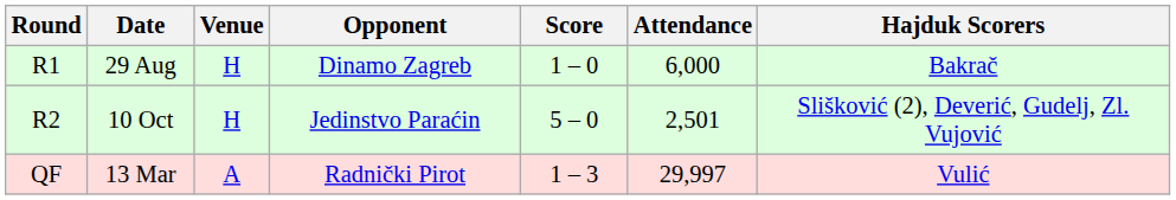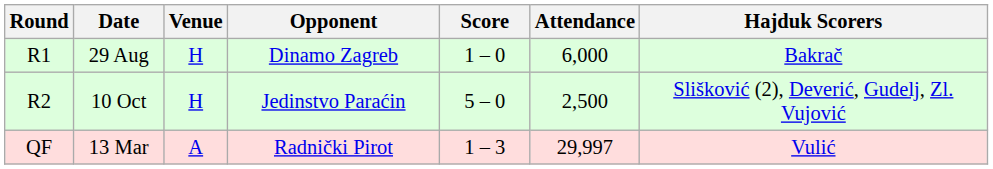 <table class="wikitable sortable" style="text-align: center; font-size:95%;">
 <tr>
 <th width="30">Round</th>
 <th width="60">Date</th>
 <th width="20">Venue</th>
 <th width="150">Opponent</th>
 <th width="60">Score</th>
 <th width="60">Attendance</th>
 <th width="250">Hajduk Scorers</th>
 </tr>
 <tr bgcolor="#ddffdd">
 <td>R1</td>
 <td>29 Aug</td>
 <td><a href='#'>H</a></td>
 <td><a href='#'>Dinamo Zagreb</a></td>
 <td>1 – 0</td>
 <td>6,000</td>
 <td><a href='#'>Bakrač</a></td>
 </tr>
 <tr bgcolor="#ddffdd">
 <td>R2</td>
 <td>10 Oct</td>
 <td><a href='#'>H</a></td>
 <td><a href='#'>Jedinstvo Paraćin</a></td>
 <td>5 – 0</td>
-<td>2,501</td>
+<td>2,500</td>
 <td><a href='#'>Slišković</a> (2), <a href='#'>Deverić</a>, <a href='#'>Gudelj</a>, <a href='#'>Zl. Vujović</a></td>
 </tr>
 <tr bgcolor="#ffdddd">
 <td>QF</td>
 <td>13 Mar</td>
 <td><a href='#'>A</a></td>
 <td><a href='#'>Radnički Pirot</a></td>
 <td>1 – 3</td>
 <td>29,997</td>
 <td><a href='#'>Vulić</a></td>
 </tr>
 </table>
